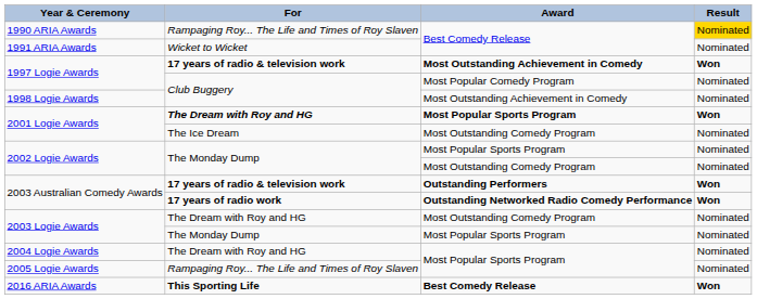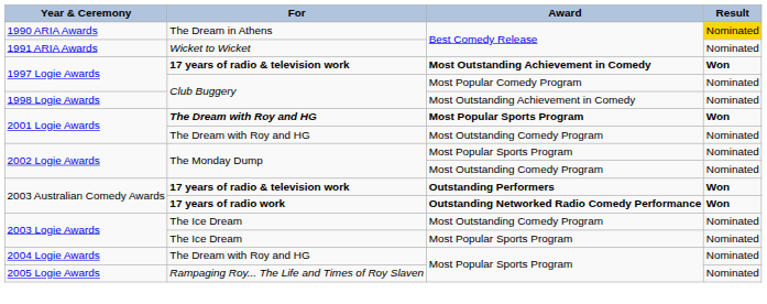 <table class="wikitable">
 <tr style="background:#b0c4de; text-align:center;">
 <td><strong>Year & Ceremony</strong></td>
 <td><strong>For</strong></td>
 <td><strong>Award</strong></td>
 <td><strong>Result</strong></td>
 </tr>
 <tr>
 <td><a href='#'>1990 ARIA Awards</a></td>
-<td><em>Rampaging Roy... The Life and Times of Roy Slaven</em></td>
+<td>The Dream in Athens</td>
 <td rowspan="2"><a href='#'>Best Comedy Release</a></td>
 <td style="background: gold;">Nominated</td>
 </tr>
 <tr>
 <td><a href='#'>1991 ARIA Awards</a></td>
 <td><em>Wicket to Wicket</em></td>
 <td>Nominated</td>
 </tr>
 <tr>
 <td rowspan="2"><a href='#'>1997 Logie Awards</a></td>
 <td><strong>17 years of radio & television work</strong></td>
 <td><strong>Most Outstanding Achievement in Comedy</strong></td>
 <td><strong>Won</strong></td>
 </tr>
 <tr>
 <td rowspan="2"><em>Club Buggery</em></td>
 <td>Most Popular Comedy Program</td>
 <td>Nominated</td>
 </tr>
 <tr>
 <td><a href='#'>1998 Logie Awards</a></td>
 <td>Most Outstanding Achievement in Comedy</td>
 <td>Nominated</td>
 </tr>
 <tr>
 <td rowspan="2"><a href='#'>2001 Logie Awards</a></td>
 <td><strong><em>The Dream with Roy and HG</em></strong></td>
 <td><strong>Most Popular Sports Program</strong></td>
 <td><strong>Won</strong> </td>
 </tr>
 <tr>
-<td>The Ice Dream</td>
+<td>The Dream with Roy and HG</td>
 <td>Most Outstanding Comedy Program</td>
 <td>Nominated</td>
 </tr>
 <tr>
 <td rowspan="2"><a href='#'>2002 Logie Awards</a></td>
 <td rowspan="2">The Monday Dump</td>
 <td>Most Popular Sports Program</td>
 <td>Nominated</td>
 </tr>
 <tr>
 <td>Most Outstanding Comedy Program</td>
 <td>Nominated</td>
 </tr>
 <tr>
 <td rowspan="2">2003 Australian Comedy Awards</td>
 <td><strong>17 years of radio & television work</strong></td>
 <td><strong>Outstanding Performers</strong></td>
 <td><strong>Won</strong> </td>
 </tr>
 <tr>
 <td><strong>17 years of radio work</strong></td>
 <td><strong>Outstanding Networked Radio Comedy Performance</strong></td>
 <td><strong>Won</strong> </td>
 </tr>
 <tr>
 <td rowspan="2"><a href='#'>2003 Logie Awards</a></td>
-<td>The Dream with Roy and HG</td>
+<td>The Ice Dream</td>
 <td>Most Outstanding Comedy Program</td>
 <td>Nominated</td>
 </tr>
 <tr>
-<td>The Monday Dump</td>
+<td>The Ice Dream</td>
 <td>Most Popular Sports Program</td>
 <td>Nominated</td>
 </tr>
 <tr>
 <td><a href='#'>2004 Logie Awards</a></td>
 <td>The Dream with Roy and HG</td>
 <td rowspan="2">Most Popular Sports Program</td>
 <td>Nominated </td>
 </tr>
 <tr>
 <td><a href='#'>2005 Logie Awards</a></td>
 <td><em>Rampaging Roy... The Life and Times of Roy Slaven</em></td>
 <td>Nominated</td>
 </tr>
-<tr>
-<td><a href='#'>2016 ARIA Awards</a></td>
-<td><strong>This Sporting Life</strong></td>
-<td><strong>Best Comedy Release</strong></td>
-<td><strong>Won</strong></td>
-</tr>
 </table>
